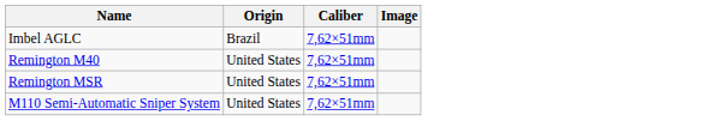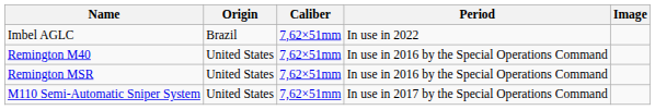 <table class="wikitable mw-collapsible mw-collapsed">
 <tr>
 <th>Name</th>
 <th>Origin</th>
 <th>Caliber</th>
+<th>Period</th>
 <th>Image</th>
 </tr>
 <tr>
 <td>Imbel AGLC</td>
 <td>Brazil</td>
 <td><a href='#'>7,62×51mm</a></td>
+<td>In use in 2022</td>
 <td></td>
 </tr>
 <tr>
 <td><a href='#'>Remington M40</a></td>
 <td>United States</td>
 <td><a href='#'>7,62×51mm</a></td>
+<td>In use in 2016 by the Special Operations Command</td>
 <td></td>
 </tr>
 <tr>
 <td><a href='#'>Remington MSR</a></td>
 <td>United States</td>
 <td><a href='#'>7,62×51mm</a></td>
+<td>In use in 2016 by the Special Operations Command</td>
 <td></td>
 </tr>
 <tr>
 <td><a href='#'>M110 Semi-Automatic Sniper System</a></td>
 <td>United States</td>
 <td><a href='#'>7,62×51mm</a></td>
+<td>In use in 2017 by the Special Operations Command</td>
 <td></td>
 </tr>
 </table>
